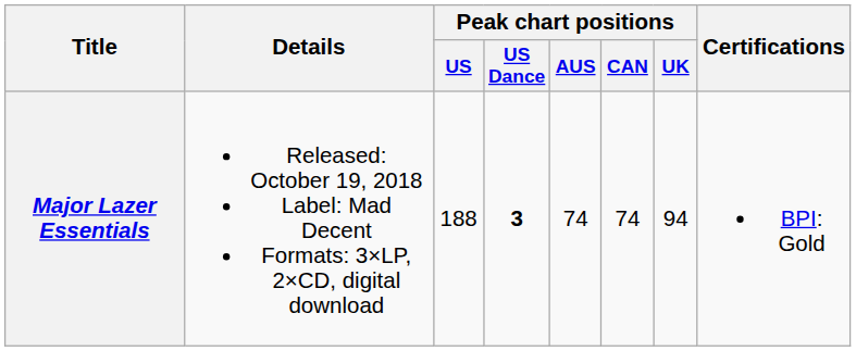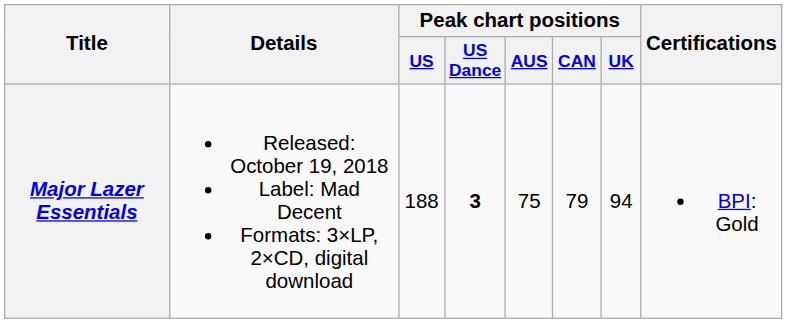 <table class="wikitable plainrowheaders" style="text-align:center;">
 <tr>
 <th scope="col" rowspan="2" style="width:12em;">Title</th>
 <th scope="col" rowspan="2" style="width:17em;">Details</th>
 <th scope="col" colspan="5">Peak chart positions</th>
 <th scope="col" rowspan="2">Certifications</th>
 </tr>
 <tr>
 <th scope="col" style="width:2.5em;font-size:85%;"><a href='#'>US</a><br></th>
 <th scope="col" style="width:2.5em;font-size:85%;"><a href='#'>US<br>Dance</a><br></th>
 <th scope="col" style="width:2.5em;font-size:85%;"><a href='#'>AUS</a><br></th>
 <th scope="col" style="width:2.5em;font-size:85%;"><a href='#'>CAN</a><br></th>
 <th scope="col" style="width:2.5em;font-size:85%;"><a href='#'>UK</a><br></th>
 </tr>
 <tr>
 <th scope="row"><em><a href='#'>Major Lazer Essentials</a></em></th>
 <td><br><ul><li>Released: October 19, 2018</li><li>Label: Mad Decent</li><li>Formats: 3×LP, 2×CD, digital download</li></ul></td>
 <td>188</td>
 <td><strong>3</strong></td>
-<td>74</td>
-<td>74</td>
+<td>75</td>
+<td>79</td>
 <td>94</td>
 <td><br><ul><li><a href='#'>BPI</a>: Gold</li></ul></td>
 </tr>
 </table>
